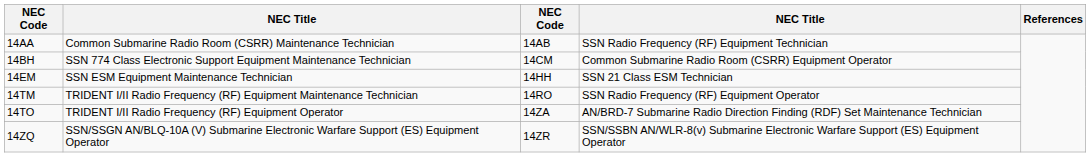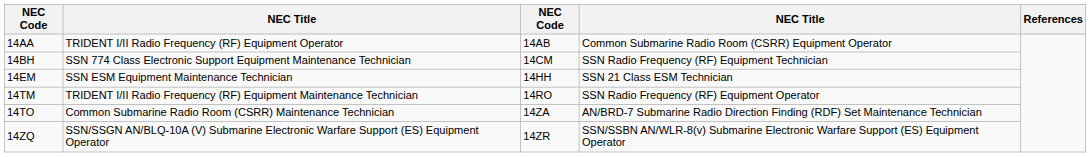 <table class="wikitable">
 <tr>
 <th>NEC Code</th>
 <th>NEC Title</th>
 <th>NEC Code</th>
 <th>NEC Title</th>
 <th>References</th>
 </tr>
 <tr>
 <td>14AA</td>
-<td>Common Submarine Radio Room (CSRR) Maintenance Technician</td>
+<td>TRIDENT I/II Radio Frequency (RF) Equipment Operator</td>
 <td>14AB</td>
-<td>SSN Radio Frequency (RF) Equipment Technician</td>
+<td>Common Submarine Radio Room (CSRR) Equipment Operator</td>
 <td align="center" rowspan=6></td>
 </tr>
 <tr>
 <td>14BH</td>
 <td>SSN 774 Class Electronic Support Equipment Maintenance Technician</td>
 <td>14CM</td>
-<td>Common Submarine Radio Room (CSRR) Equipment Operator</td>
+<td>SSN Radio Frequency (RF) Equipment Technician</td>
 </tr>
 <tr>
 <td>14EM</td>
 <td>SSN ESM Equipment Maintenance Technician</td>
 <td>14HH</td>
 <td>SSN 21 Class ESM Technician</td>
 </tr>
 <tr>
 <td>14TM</td>
 <td>TRIDENT I/II Radio Frequency (RF) Equipment Maintenance Technician</td>
 <td>14RO</td>
 <td>SSN Radio Frequency (RF) Equipment Operator</td>
 </tr>
 <tr>
 <td>14TO</td>
-<td>TRIDENT I/II Radio Frequency (RF) Equipment Operator</td>
+<td>Common Submarine Radio Room (CSRR) Maintenance Technician</td>
 <td>14ZA</td>
 <td>AN/BRD-7 Submarine Radio Direction Finding (RDF) Set Maintenance Technician</td>
 </tr>
 <tr>
 <td>14ZQ</td>
 <td>SSN/SSGN AN/BLQ-10A (V) Submarine Electronic Warfare Support (ES) Equipment Operator</td>
 <td>14ZR</td>
 <td>SSN/SSBN AN/WLR-8(v) Submarine Electronic Warfare Support (ES) Equipment Operator</td>
 </tr>
 </table>
